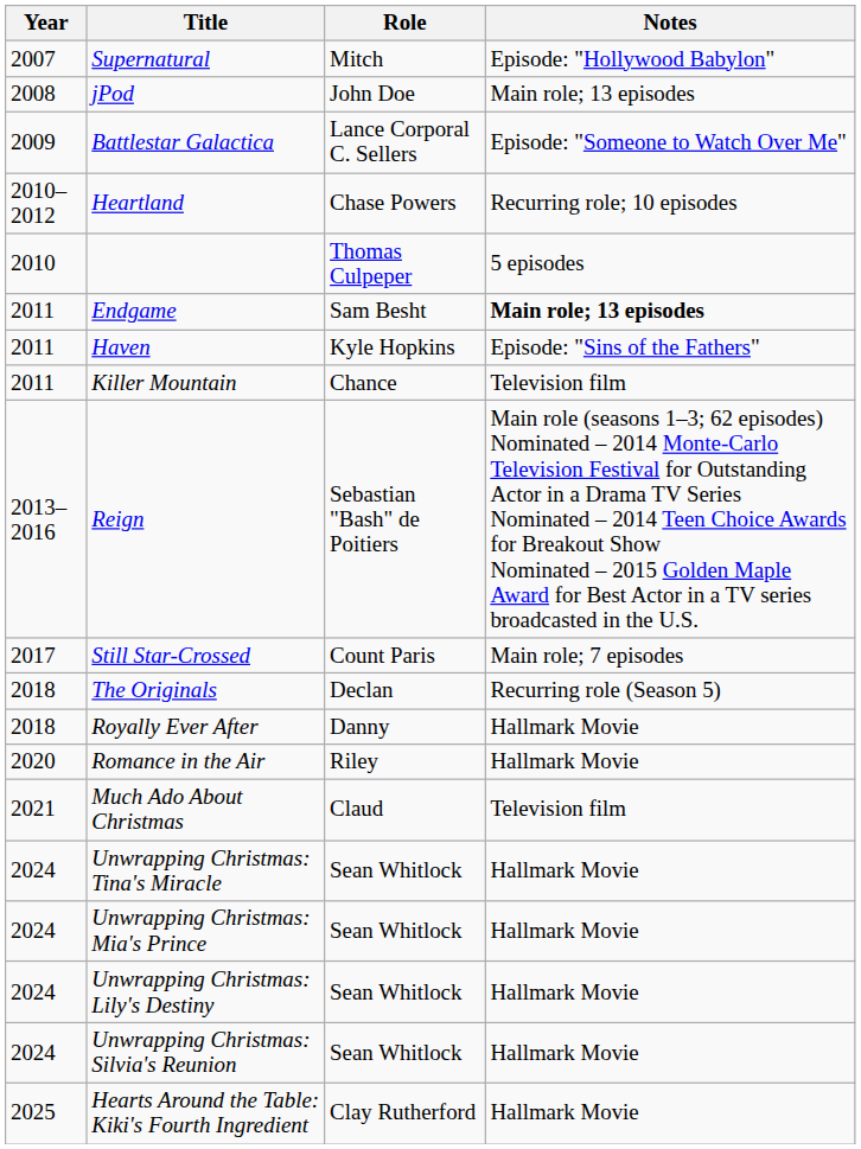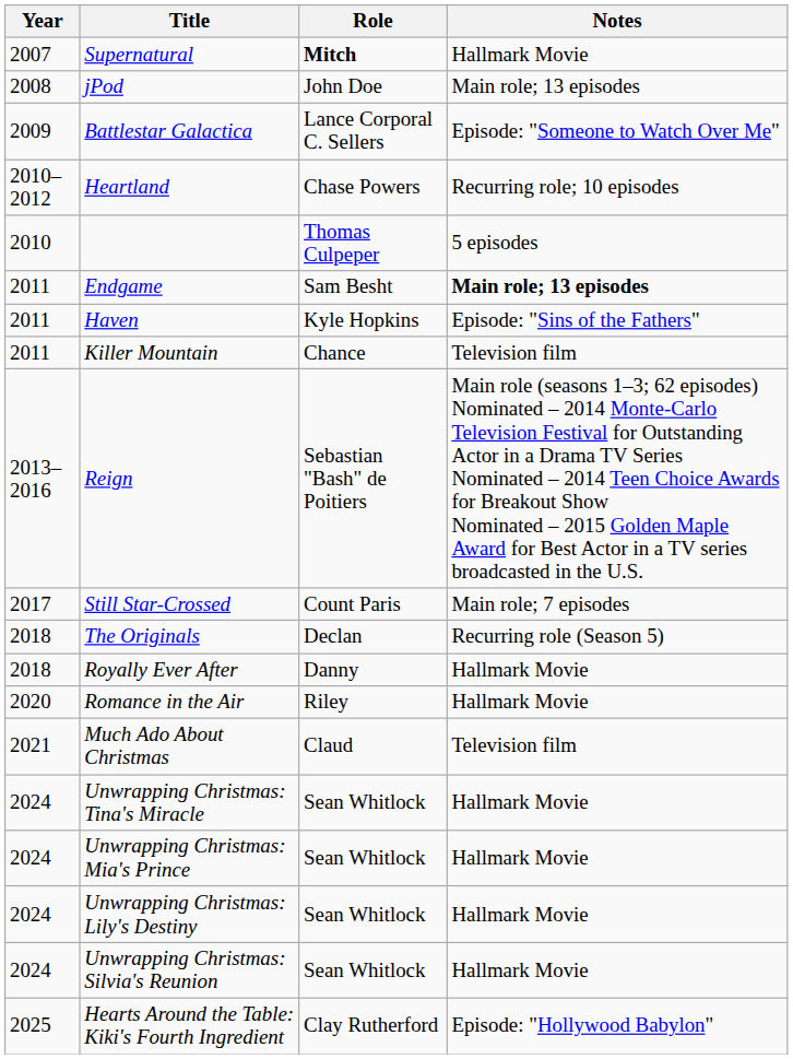 <table class="wikitable sortable">
 <tr>
 <th>Year</th>
 <th>Title</th>
 <th>Role</th>
 <th class="unsortable">Notes</th>
 </tr>
 <tr>
 <td>2007</td>
 <td><em><a href='#'>Supernatural</a></em></td>
-<td>Mitch</td>
-<td>Episode: "<a href='#'>Hollywood Babylon</a>"</td>
+<td><strong>Mitch</strong></td>
+<td>Hallmark Movie</td>
 </tr>
 <tr>
 <td>2008</td>
 <td><em><a href='#'>jPod</a></em></td>
 <td>John Doe</td>
 <td>Main role; 13 episodes</td>
 </tr>
 <tr>
 <td>2009</td>
 <td><em><a href='#'>Battlestar Galactica</a></em></td>
 <td>Lance Corporal C. Sellers</td>
 <td>Episode: "<a href='#'>Someone to Watch Over Me</a>"</td>
 </tr>
 <tr>
 <td>2010–2012</td>
 <td><em><a href='#'>Heartland</a></em></td>
 <td>Chase Powers</td>
 <td>Recurring role; 10 episodes</td>
 </tr>
 <tr>
 <td>2010</td>
 <td><em></em></td>
 <td><a href='#'>Thomas Culpeper</a></td>
 <td>5 episodes</td>
 </tr>
 <tr>
 <td>2011</td>
 <td><em><a href='#'>Endgame</a></em></td>
 <td>Sam Besht</td>
 <td><strong>Main role; 13 episodes</strong></td>
 </tr>
 <tr>
 <td>2011</td>
 <td><em><a href='#'>Haven</a></em></td>
 <td>Kyle Hopkins</td>
 <td>Episode: "<a href='#'>Sins of the Fathers</a>"</td>
 </tr>
 <tr>
 <td>2011</td>
 <td><em>Killer Mountain</em></td>
 <td>Chance</td>
 <td>Television film</td>
 </tr>
 <tr>
 <td>2013–2016</td>
 <td><em><a href='#'>Reign</a></em></td>
 <td>Sebastian "Bash" de Poitiers</td>
 <td>Main role (seasons 1–3; 62 episodes) <br>Nominated – 2014 <a href='#'>Monte-Carlo Television Festival</a> for Outstanding Actor in a Drama TV Series <br> Nominated – 2014 <a href='#'>Teen Choice Awards</a> for Breakout Show <br> Nominated – 2015 <a href='#'>Golden Maple Award</a> for Best Actor in a TV series broadcasted in the U.S.</td>
 </tr>
 <tr>
 <td>2017</td>
 <td><em><a href='#'>Still Star-Crossed</a></em></td>
 <td>Count Paris</td>
 <td>Main role; 7 episodes</td>
 </tr>
 <tr>
 <td>2018</td>
 <td data-sort-value="Originals, The"><em><a href='#'>The Originals</a></em></td>
 <td>Declan</td>
 <td>Recurring role (Season 5)</td>
 </tr>
 <tr>
 <td>2018</td>
 <td><em>Royally Ever After</em></td>
 <td>Danny</td>
 <td>Hallmark Movie</td>
 </tr>
 <tr>
 <td>2020</td>
 <td><em>Romance in the Air</em></td>
 <td>Riley</td>
 <td>Hallmark Movie</td>
 </tr>
 <tr>
 <td>2021</td>
 <td><em>Much Ado About Christmas</em></td>
 <td>Claud</td>
 <td>Television film</td>
 </tr>
 <tr>
 <td>2024</td>
 <td><em>Unwrapping Christmas: Tina's Miracle</em></td>
 <td>Sean Whitlock</td>
 <td>Hallmark Movie</td>
 </tr>
 <tr>
 <td>2024</td>
 <td><em>Unwrapping Christmas: Mia's Prince</em></td>
 <td>Sean Whitlock</td>
 <td>Hallmark Movie</td>
 </tr>
 <tr>
 <td>2024</td>
 <td><em>Unwrapping Christmas: Lily's Destiny</em></td>
 <td>Sean Whitlock</td>
 <td>Hallmark Movie</td>
 </tr>
 <tr>
 <td>2024</td>
 <td><em>Unwrapping Christmas: Silvia's Reunion</em></td>
 <td>Sean Whitlock</td>
 <td>Hallmark Movie</td>
 </tr>
 <tr>
 <td>2025</td>
 <td><em>Hearts Around the Table: Kiki's Fourth Ingredient</em></td>
 <td>Clay Rutherford</td>
-<td>Hallmark Movie</td>
+<td>Episode: "<a href='#'>Hollywood Babylon</a>"</td>
 </tr>
 </table>
